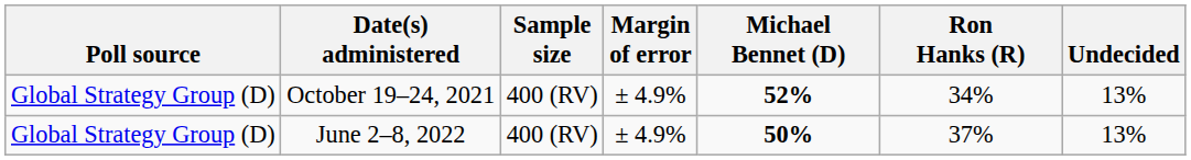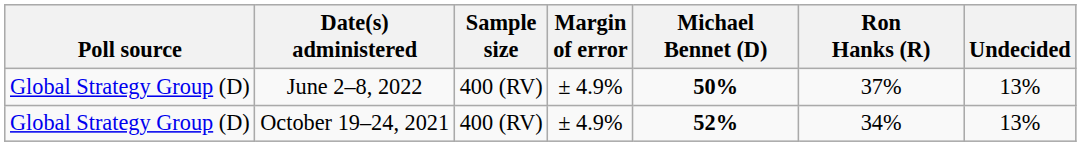 <table class="wikitable" style="font-size:90%;text-align:center;">
 <tr valign=bottom>
 <th>Poll source</th>
 <th>Date(s)<br>administered</th>
 <th>Sample<br>size</th>
 <th>Margin<br>of error</th>
 <th style="width:100px;">Michael<br>Bennet (D)</th>
 <th style="width:100px;">Ron<br>Hanks (R)</th>
 <th>Undecided</th>
 </tr>
 <tr>
 <td style="text-align:left;"><a href='#'>Global Strategy Group</a> (D)</td>
+<td>June 2–8, 2022</td>
+<td>400 (RV)</td>
+<td>± 4.9%</td>
+<td><strong>50%</strong></td>
+<td>37%</td>
+<td>13%</td>
+</tr>
+<tr>
+<td style="text-align:left;"><a href='#'>Global Strategy Group</a> (D)</td>
 <td>October 19–24, 2021</td>
 <td>400 (RV)</td>
 <td>± 4.9%</td>
 <td><strong>52%</strong></td>
 <td>34%</td>
 <td>13%</td>
 </tr>
-<tr>
-<td style="text-align:left;"><a href='#'>Global Strategy Group</a> (D)</td>
-<td>June 2–8, 2022</td>
-<td>400 (RV)</td>
-<td>± 4.9%</td>
-<td><strong>50%</strong></td>
-<td>37%</td>
-<td>13%</td>
-</tr>
 </table>
